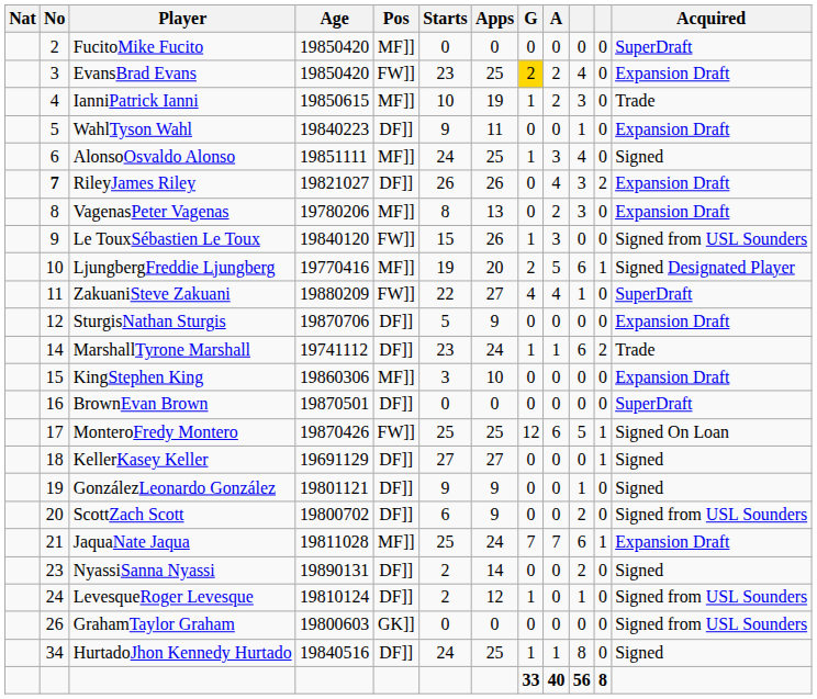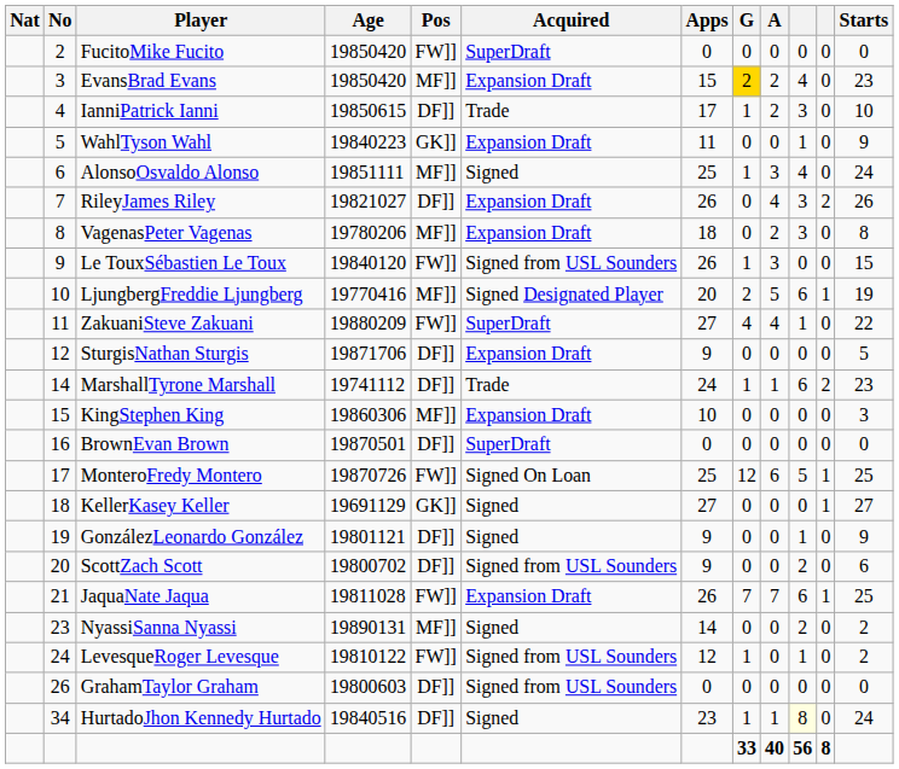 <table | class="wikitable sortable">
 <tr>
 <th>Nat</th>
 <th>No</th>
 <th>Player</th>
 <th>Age</th>
 <th>Pos</th>
-<th>Starts</th>
+<th>Acquired</th>
 <th>Apps</th>
 <th>G</th>
 <th>A</th>
 <th></th>
 <th></th>
-<th>Acquired</th>
+<th>Starts</th>
 </tr>
 <tr align=center>
 <td></td>
 <td>2</td>
 <td align=left><span>Fucito</span><a href='#'>Mike Fucito</a></td>
 <td align=left><span>19850420</span></td>
-<td [[>MF]]</td>
+<td [[>FW]]</td>
+<td align=left><a href='#'>SuperDraft</a></td>
 <td>0</td>
 <td>0</td>
 <td>0</td>
 <td>0</td>
 <td>0</td>
 <td>0</td>
-<td align=left><a href='#'>SuperDraft</a></td>
 </tr>
 <tr align=center>
 <td></td>
 <td>3</td>
 <td align=left><span>Evans</span><a href='#'>Brad Evans</a></td>
 <td align=left><span>19850420</span></td>
-<td [[>FW]]</td>
-<td>23</td>
-<td>25</td>
+<td [[>MF]]</td>
+<td align=left><a href='#'>Expansion Draft</a></td>
+<td>15</td>
 <td style="background: gold;">2</td>
 <td>2</td>
 <td>4</td>
 <td>0</td>
-<td align=left><a href='#'>Expansion Draft</a></td>
+<td>23</td>
 </tr>
 <tr align=center>
 <td></td>
 <td>4</td>
 <td align=left><span>Ianni</span><a href='#'>Patrick Ianni</a></td>
 <td align=left><span>19850615</span></td>
-<td [[>MF]]</td>
-<td>10</td>
-<td>19</td>
+<td [[>DF]]</td>
+<td align=left>Trade</td>
+<td>17</td>
 <td>1</td>
 <td>2</td>
 <td>3</td>
 <td>0</td>
-<td align=left>Trade</td>
+<td>10</td>
 </tr>
 <tr align=center>
 <td></td>
 <td>5</td>
 <td align=left><span>Wahl</span><a href='#'>Tyson Wahl</a></td>
 <td align=left><span>19840223</span></td>
-<td [[>DF]]</td>
-<td>9</td>
+<td [[>GK]]</td>
+<td align=left><a href='#'>Expansion Draft</a></td>
 <td>11</td>
 <td>0</td>
 <td>0</td>
 <td>1</td>
 <td>0</td>
-<td align=left><a href='#'>Expansion Draft</a></td>
+<td>9</td>
 </tr>
 <tr align=center>
 <td></td>
 <td>6</td>
 <td align=left><span>Alonso</span><a href='#'>Osvaldo Alonso</a></td>
 <td align=left><span>19851111</span></td>
 <td [[>MF]]</td>
-<td>24</td>
+<td align=left>Signed</td>
 <td>25</td>
 <td>1</td>
 <td>3</td>
 <td>4</td>
 <td>0</td>
-<td align=left>Signed</td>
+<td>24</td>
 </tr>
 <tr align=center>
 <td></td>
-<td><strong>7</strong></td>
+<td>7</td>
 <td align=left><span>Riley</span><a href='#'>James Riley</a></td>
 <td align=left><span>19821027</span></td>
 <td [[>DF]]</td>
-<td>26</td>
+<td align=left><a href='#'>Expansion Draft</a></td>
 <td>26</td>
 <td>0</td>
 <td>4</td>
 <td>3</td>
 <td>2</td>
-<td align=left><a href='#'>Expansion Draft</a></td>
+<td>26</td>
 </tr>
 <tr align=center>
 <td></td>
 <td>8</td>
 <td align=left><span>Vagenas</span><a href='#'>Peter Vagenas</a></td>
 <td align=left><span>19780206</span></td>
 <td [[>MF]]</td>
-<td>8</td>
-<td>13</td>
+<td align=left><a href='#'>Expansion Draft</a></td>
+<td>18</td>
 <td>0</td>
 <td>2</td>
 <td>3</td>
 <td>0</td>
-<td align=left><a href='#'>Expansion Draft</a></td>
+<td>8</td>
 </tr>
 <tr align=center>
 <td></td>
 <td>9</td>
 <td align=left><span>Le Toux</span><a href='#'>Sébastien Le Toux</a></td>
 <td align=left><span>19840120</span></td>
 <td [[>FW]]</td>
-<td>15</td>
+<td align=left>Signed from <a href='#'>USL Sounders</a></td>
 <td>26</td>
 <td>1</td>
 <td>3</td>
 <td>0</td>
 <td>0</td>
-<td align=left>Signed from <a href='#'>USL Sounders</a></td>
+<td>15</td>
 </tr>
 <tr align=center>
 <td></td>
 <td>10</td>
 <td align=left><span>Ljungberg</span><a href='#'>Freddie Ljungberg</a></td>
 <td align=left><span>19770416</span></td>
 <td [[>MF]]</td>
-<td>19</td>
+<td align=left>Signed <a href='#'>Designated Player</a></td>
 <td>20</td>
 <td>2</td>
 <td>5</td>
 <td>6</td>
 <td>1</td>
-<td align=left>Signed <a href='#'>Designated Player</a></td>
+<td>19</td>
 </tr>
 <tr align=center>
 <td></td>
 <td>11</td>
 <td align=left><span>Zakuani</span><a href='#'>Steve Zakuani</a></td>
 <td align=left><span>19880209</span></td>
 <td [[>FW]]</td>
-<td>22</td>
+<td align=left><a href='#'>SuperDraft</a></td>
 <td>27</td>
 <td>4</td>
 <td>4</td>
 <td>1</td>
 <td>0</td>
-<td align=left><a href='#'>SuperDraft</a></td>
+<td>22</td>
 </tr>
 <tr align=center>
 <td></td>
 <td>12</td>
 <td align=left><span>Sturgis</span><a href='#'>Nathan Sturgis</a></td>
-<td align=left><span>19870706</span></td>
+<td align=left><span>19871706</span></td>
 <td [[>DF]]</td>
-<td>5</td>
+<td align=left><a href='#'>Expansion Draft</a></td>
 <td>9</td>
 <td>0</td>
 <td>0</td>
 <td>0</td>
 <td>0</td>
-<td align=left><a href='#'>Expansion Draft</a></td>
+<td>5</td>
 </tr>
 <tr align=center>
 <td></td>
 <td>14</td>
 <td align=left><span>Marshall</span><a href='#'>Tyrone Marshall</a></td>
 <td align=left><span>19741112</span></td>
 <td [[>DF]]</td>
-<td>23</td>
+<td align=left>Trade</td>
 <td>24</td>
 <td>1</td>
 <td>1</td>
 <td>6</td>
 <td>2</td>
-<td align=left>Trade</td>
+<td>23</td>
 </tr>
 <tr align=center>
 <td></td>
 <td>15</td>
 <td align=left><span>King</span><a href='#'>Stephen King</a></td>
 <td align=left><span>19860306</span></td>
 <td [[>MF]]</td>
-<td>3</td>
+<td align=left><a href='#'>Expansion Draft</a></td>
 <td>10</td>
 <td>0</td>
 <td>0</td>
 <td>0</td>
 <td>0</td>
-<td align=left><a href='#'>Expansion Draft</a></td>
+<td>3</td>
 </tr>
 <tr align=center>
 <td></td>
 <td>16</td>
 <td align=left><span>Brown</span><a href='#'>Evan Brown</a></td>
 <td align=left><span>19870501</span></td>
 <td [[>DF]]</td>
+<td align=left><a href='#'>SuperDraft</a></td>
 <td>0</td>
 <td>0</td>
 <td>0</td>
 <td>0</td>
 <td>0</td>
 <td>0</td>
-<td align=left><a href='#'>SuperDraft</a></td>
 </tr>
 <tr align=center>
 <td></td>
 <td>17</td>
 <td align=left><span>Montero</span><a href='#'>Fredy Montero</a></td>
-<td align=left><span>19870426</span></td>
+<td align=left><span>19870726</span></td>
 <td [[>FW]]</td>
-<td>25</td>
+<td align=left>Signed On Loan</td>
 <td>25</td>
 <td>12</td>
 <td>6</td>
 <td>5</td>
 <td>1</td>
-<td align=left>Signed On Loan</td>
+<td>25</td>
 </tr>
 <tr align=center>
 <td></td>
 <td>18</td>
 <td align=left><span>Keller</span><a href='#'>Kasey Keller</a></td>
 <td align=left><span>19691129</span></td>
-<td [[>DF]]</td>
-<td>27</td>
+<td [[>GK]]</td>
+<td align=left>Signed</td>
 <td>27</td>
 <td>0</td>
 <td>0</td>
 <td>0</td>
 <td>1</td>
-<td align=left>Signed</td>
+<td>27</td>
 </tr>
 <tr align=center>
 <td></td>
 <td>19</td>
 <td align=left><span>González</span><a href='#'>Leonardo González</a></td>
 <td align=left><span>19801121</span></td>
 <td [[>DF]]</td>
-<td>9</td>
+<td align=left>Signed</td>
 <td>9</td>
 <td>0</td>
 <td>0</td>
 <td>1</td>
 <td>0</td>
-<td align=left>Signed</td>
+<td>9</td>
 </tr>
 <tr align=center>
 <td></td>
 <td>20</td>
 <td align=left><span>Scott</span><a href='#'>Zach Scott</a></td>
 <td align=left><span>19800702</span></td>
 <td [[>DF]]</td>
-<td>6</td>
+<td align=left>Signed from <a href='#'>USL Sounders</a></td>
 <td>9</td>
 <td>0</td>
 <td>0</td>
 <td>2</td>
 <td>0</td>
-<td align=left>Signed from <a href='#'>USL Sounders</a></td>
+<td>6</td>
 </tr>
 <tr align=center>
 <td></td>
 <td>21</td>
 <td align=left><span>Jaqua</span><a href='#'>Nate Jaqua</a></td>
 <td align=left><span>19811028</span></td>
-<td [[>MF]]</td>
-<td>25</td>
-<td>24</td>
+<td [[>FW]]</td>
+<td align=left><a href='#'>Expansion Draft</a></td>
+<td>26</td>
 <td>7</td>
 <td>7</td>
 <td>6</td>
 <td>1</td>
-<td align=left><a href='#'>Expansion Draft</a></td>
+<td>25</td>
 </tr>
 <tr align=center>
 <td></td>
 <td>23</td>
 <td align=left><span>Nyassi</span><a href='#'>Sanna Nyassi</a></td>
 <td align=left><span>19890131</span></td>
-<td [[>DF]]</td>
-<td>2</td>
+<td [[>MF]]</td>
+<td align=left>Signed</td>
 <td>14</td>
 <td>0</td>
 <td>0</td>
 <td>2</td>
 <td>0</td>
-<td align=left>Signed</td>
+<td>2</td>
 </tr>
 <tr align=center>
 <td></td>
 <td>24</td>
 <td align=left><span>Levesque</span><a href='#'>Roger Levesque</a></td>
-<td align=left><span>19810124</span></td>
-<td [[>DF]]</td>
-<td>2</td>
+<td align=left><span>19810122</span></td>
+<td [[>FW]]</td>
+<td align=left>Signed from <a href='#'>USL Sounders</a></td>
 <td>12</td>
 <td>1</td>
 <td>0</td>
 <td>1</td>
 <td>0</td>
-<td align=left>Signed from <a href='#'>USL Sounders</a></td>
+<td>2</td>
 </tr>
 <tr align=center>
 <td></td>
 <td>26</td>
 <td align=left><span>Graham</span><a href='#'>Taylor Graham</a></td>
 <td align=left><span>19800603</span></td>
-<td [[>GK]]</td>
+<td [[>DF]]</td>
+<td align=left>Signed from <a href='#'>USL Sounders</a></td>
 <td>0</td>
 <td>0</td>
 <td>0</td>
 <td>0</td>
 <td>0</td>
 <td>0</td>
-<td align=left>Signed from <a href='#'>USL Sounders</a></td>
 </tr>
 <tr align=center>
 <td></td>
 <td>34</td>
 <td align=left><span>Hurtado</span><a href='#'>Jhon Kennedy Hurtado</a></td>
 <td align=left><span>19840516</span></td>
 <td [[>DF]]</td>
-<td>24</td>
-<td>25</td>
+<td align=left>Signed</td>
+<td>23</td>
 <td>1</td>
 <td>1</td>
-<td>8</td>
+<td style="background: lightyellow;">8</td>
 <td>0</td>
-<td align=left>Signed</td>
+<td>24</td>
 </tr>
 <tr align=center class="sortbottom">
 <td></td>
 <td></td>
 <td></td>
 <td></td>
 <td></td>
 <td></td>
 <td></td>
 <td><strong>33</strong></td>
 <td><strong>40</strong></td>
 <td><strong>56</strong></td>
 <td><strong>8</strong></td>
 <td></td>
 </tr>
 </table>
